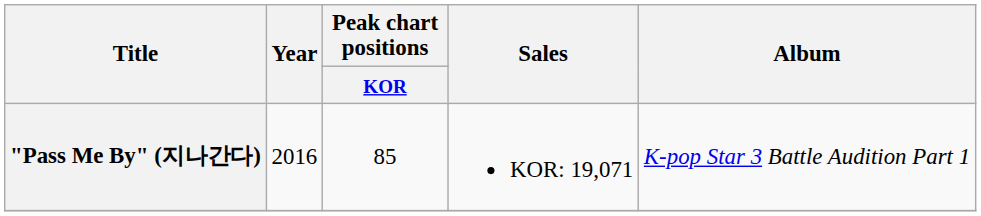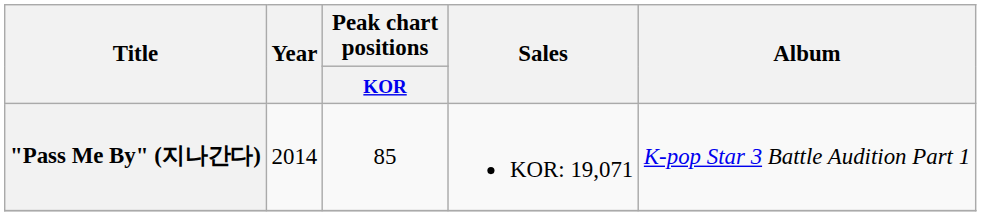 <table class="wikitable plainrowheaders" style="text-align:center;">
 <tr>
 <th rowspan="2" scope="col">Title</th>
 <th rowspan="2" scope="col">Year</th>
 <th colspan="1" scope="col" style="width:5em;">Peak chart positions</th>
 <th rowspan="2" scope="col">Sales</th>
 <th rowspan="2" scope="col">Album</th>
 </tr>
 <tr>
 <th><small><a href='#'>KOR</a></small><br></th>
 </tr>
 <tr>
 <th scope="row">"Pass Me By" (지나간다)</th>
-<td>2016</td>
+<td>2014</td>
 <td>85</td>
 <td><br><ul><li>KOR: 19,071</li></ul></td>
 <td><em><a href='#'>K-pop Star 3</a> Battle Audition Part 1</em></td>
 </tr>
 <tr>
 </tr>
 </table>
